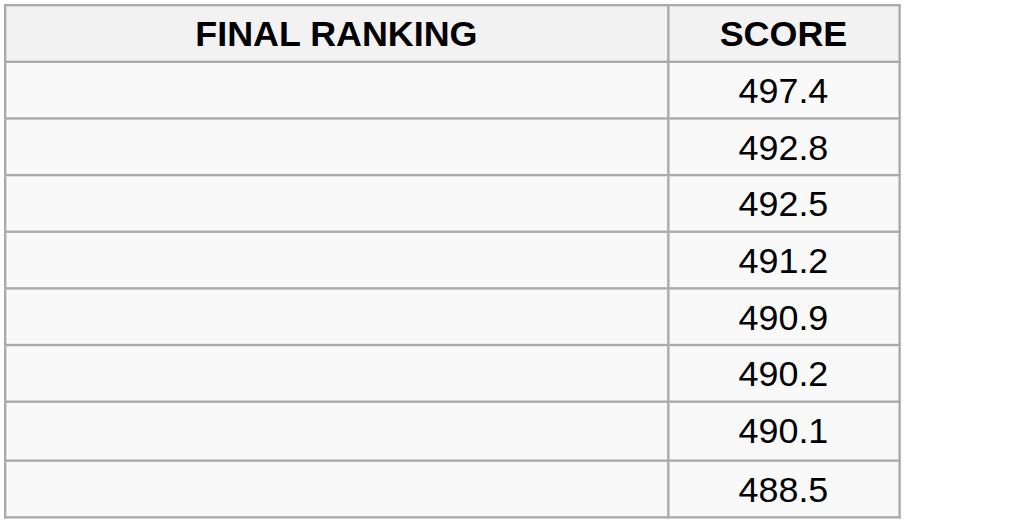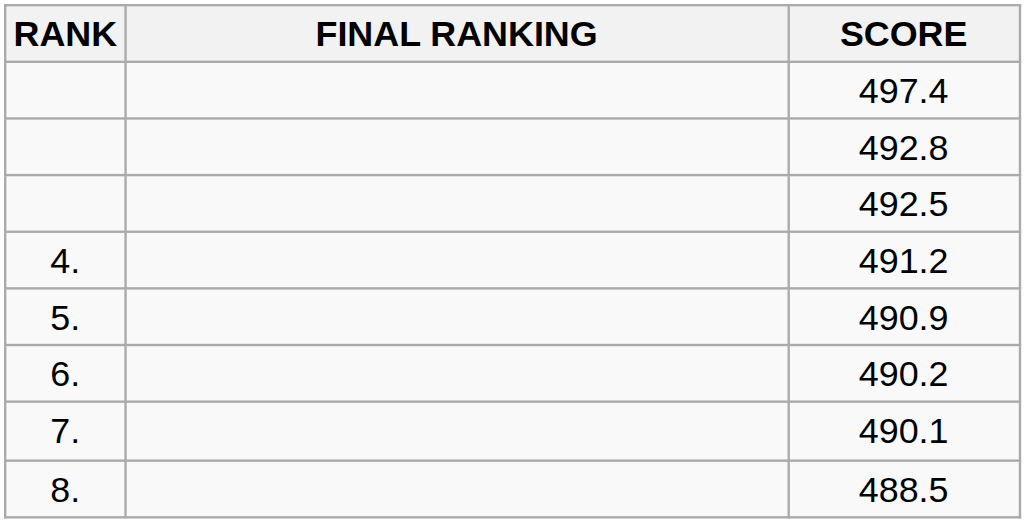 <table class="wikitable" style="font-size:95%;">
 <tr>
+<th>RANK</th>
 <th align="left" style="width: 18em">FINAL RANKING</th>
 <th align="center" style="width: 6em">SCORE</th>
 </tr>
 <tr>
+<td align="center"></td>
 <td></td>
 <td align="center">497.4</td>
 </tr>
 <tr>
+<td align="center"></td>
 <td></td>
 <td align="center">492.8</td>
 </tr>
 <tr>
+<td align="center"></td>
 <td></td>
 <td align="center">492.5</td>
 </tr>
 <tr>
+<td align="center">4.</td>
 <td></td>
 <td align="center">491.2</td>
 </tr>
 <tr>
+<td align="center">5.</td>
 <td></td>
 <td align="center">490.9</td>
 </tr>
 <tr>
+<td align="center">6.</td>
 <td></td>
 <td align="center">490.2</td>
 </tr>
 <tr>
+<td align="center">7.</td>
 <td></td>
 <td align="center">490.1</td>
 </tr>
 <tr>
+<td align="center">8.</td>
 <td></td>
 <td align="center">488.5</td>
 </tr>
 </table>
